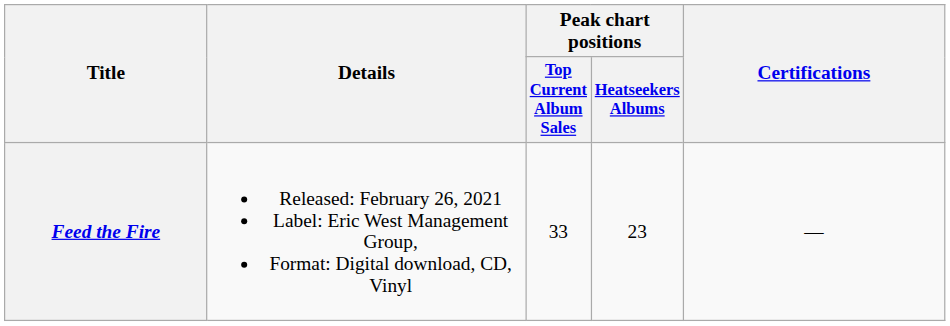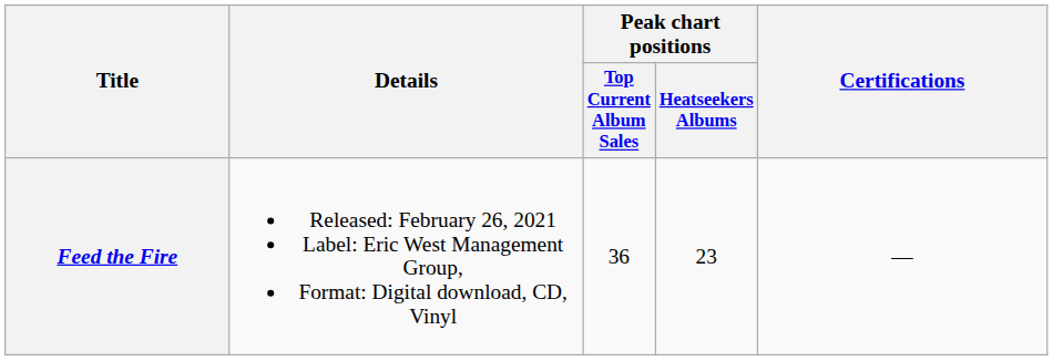 <table class="wikitable plainrowheaders" style="text-align:center;">
 <tr>
 <th scope="col" rowspan="2" style="width:10em;">Title</th>
 <th scope="col" rowspan="2" style="width:16em;">Details</th>
 <th scope="col" colspan="2">Peak chart positions</th>
 <th scope="col" rowspan="2" style="width:13em;"><a href='#'>Certifications</a></th>
 </tr>
 <tr>
 <th scope="col" style="width:3em;font-size:85%;"><a href='#'>Top Current Album Sales</a><br></th>
 <th scope="col" style="width:3em;font-size:85%;"><a href='#'>Heatseekers Albums</a><br></th>
 </tr>
 <tr>
 <th scope="row"><em><a href='#'>Feed the Fire</a></em> </th>
 <td><br><ul><li>Released: February 26, 2021</li><li>Label: Eric West Management Group,</li><li>Format: Digital download, CD, Vinyl</li></ul></td>
-<td>33</td>
+<td>36</td>
 <td>23</td>
 <td>—</td>
 </tr>
 </table>
